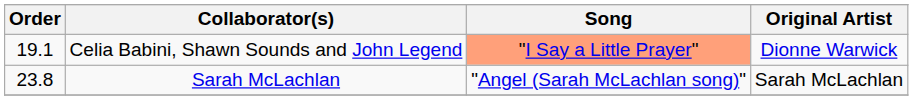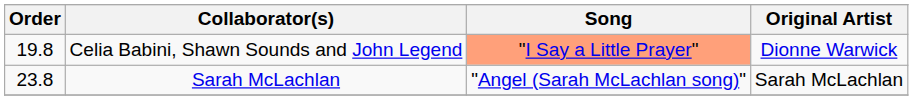 <table class="wikitable" style= "text-align:center;">
 <tr>
 </tr>
 <tr>
 <th>Order</th>
 <th>Collaborator(s)</th>
 <th>Song</th>
 <th>Original Artist</th>
 </tr>
 <tr>
-<td>19.1</td>
+<td>19.8</td>
 <td>Celia Babini, Shawn Sounds and <a href='#'>John Legend</a></td>
 <td style="background: lightsalmon;">"<a href='#'>I Say a Little Prayer</a>"</td>
 <td><a href='#'>Dionne Warwick</a></td>
 </tr>
 <tr>
 <td>23.8</td>
 <td><a href='#'>Sarah McLachlan</a></td>
 <td>"<a href='#'>Angel (Sarah McLachlan song)</a>"</td>
 <td>Sarah McLachlan</td>
 </tr>
 <tr>
 </tr>
 </table>
